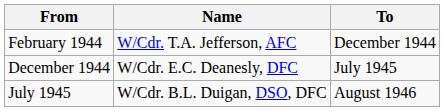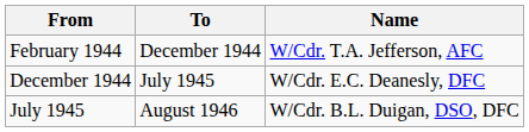 <table class="wikitable">
 <tr>
 <th>From</th>
+<th>To</th>
 <th>Name</th>
-<th>To</th>
 </tr>
 <tr>
 <td>February 1944</td>
+<td>December 1944</td>
 <td><a href='#'>W/Cdr.</a> T.A. Jefferson, <a href='#'>AFC</a></td>
-<td>December 1944</td>
 </tr>
 <tr>
 <td>December 1944</td>
+<td>July 1945</td>
 <td>W/Cdr. E.C. Deanesly, <a href='#'>DFC</a></td>
-<td>July 1945</td>
 </tr>
 <tr>
 <td>July 1945</td>
+<td>August 1946</td>
 <td>W/Cdr. B.L. Duigan, <a href='#'>DSO</a>, DFC</td>
-<td>August 1946</td>
 </tr>
 </table>
